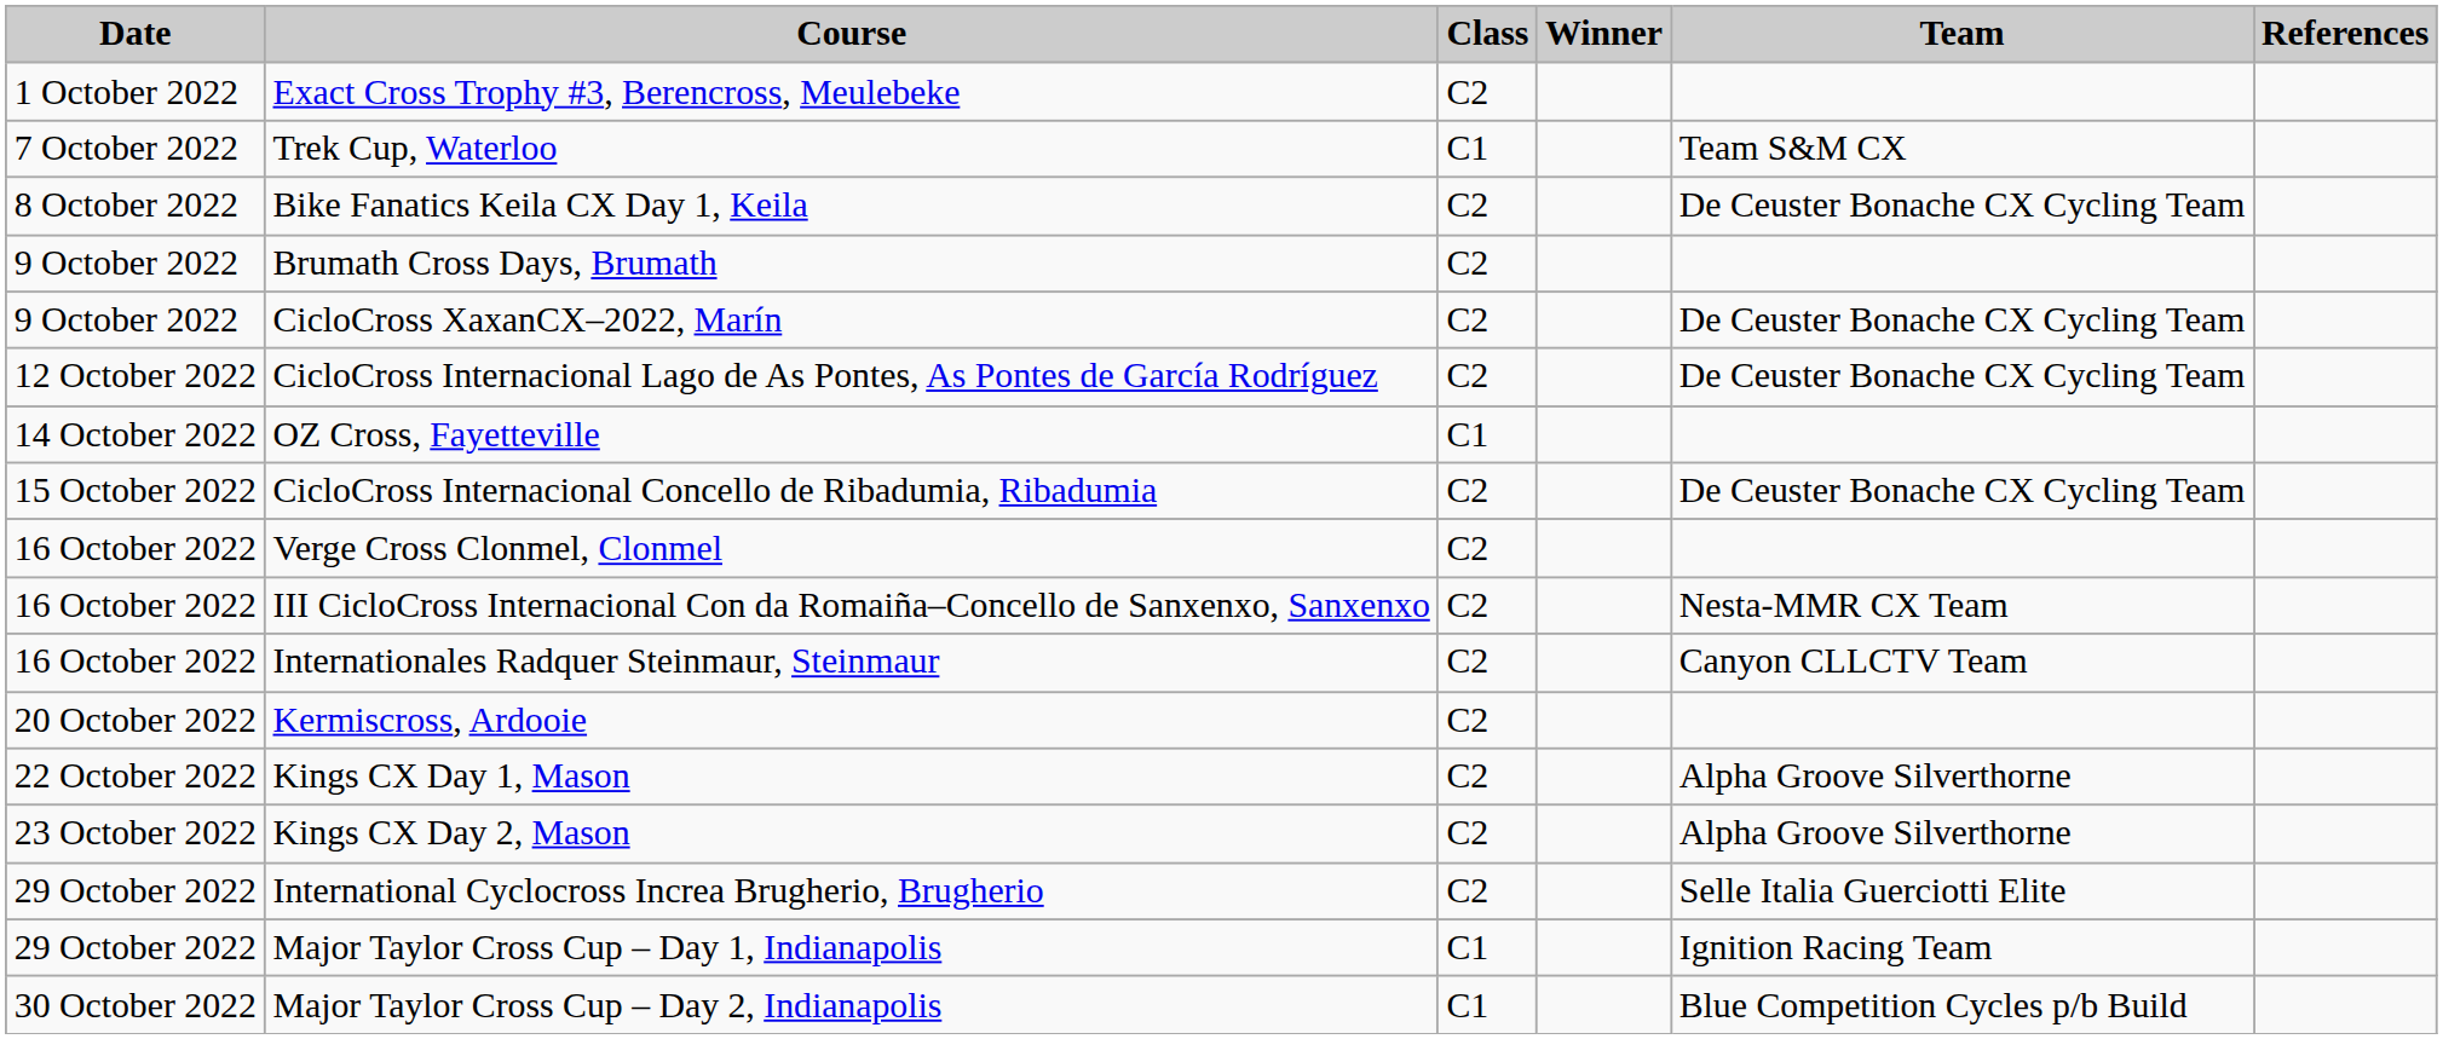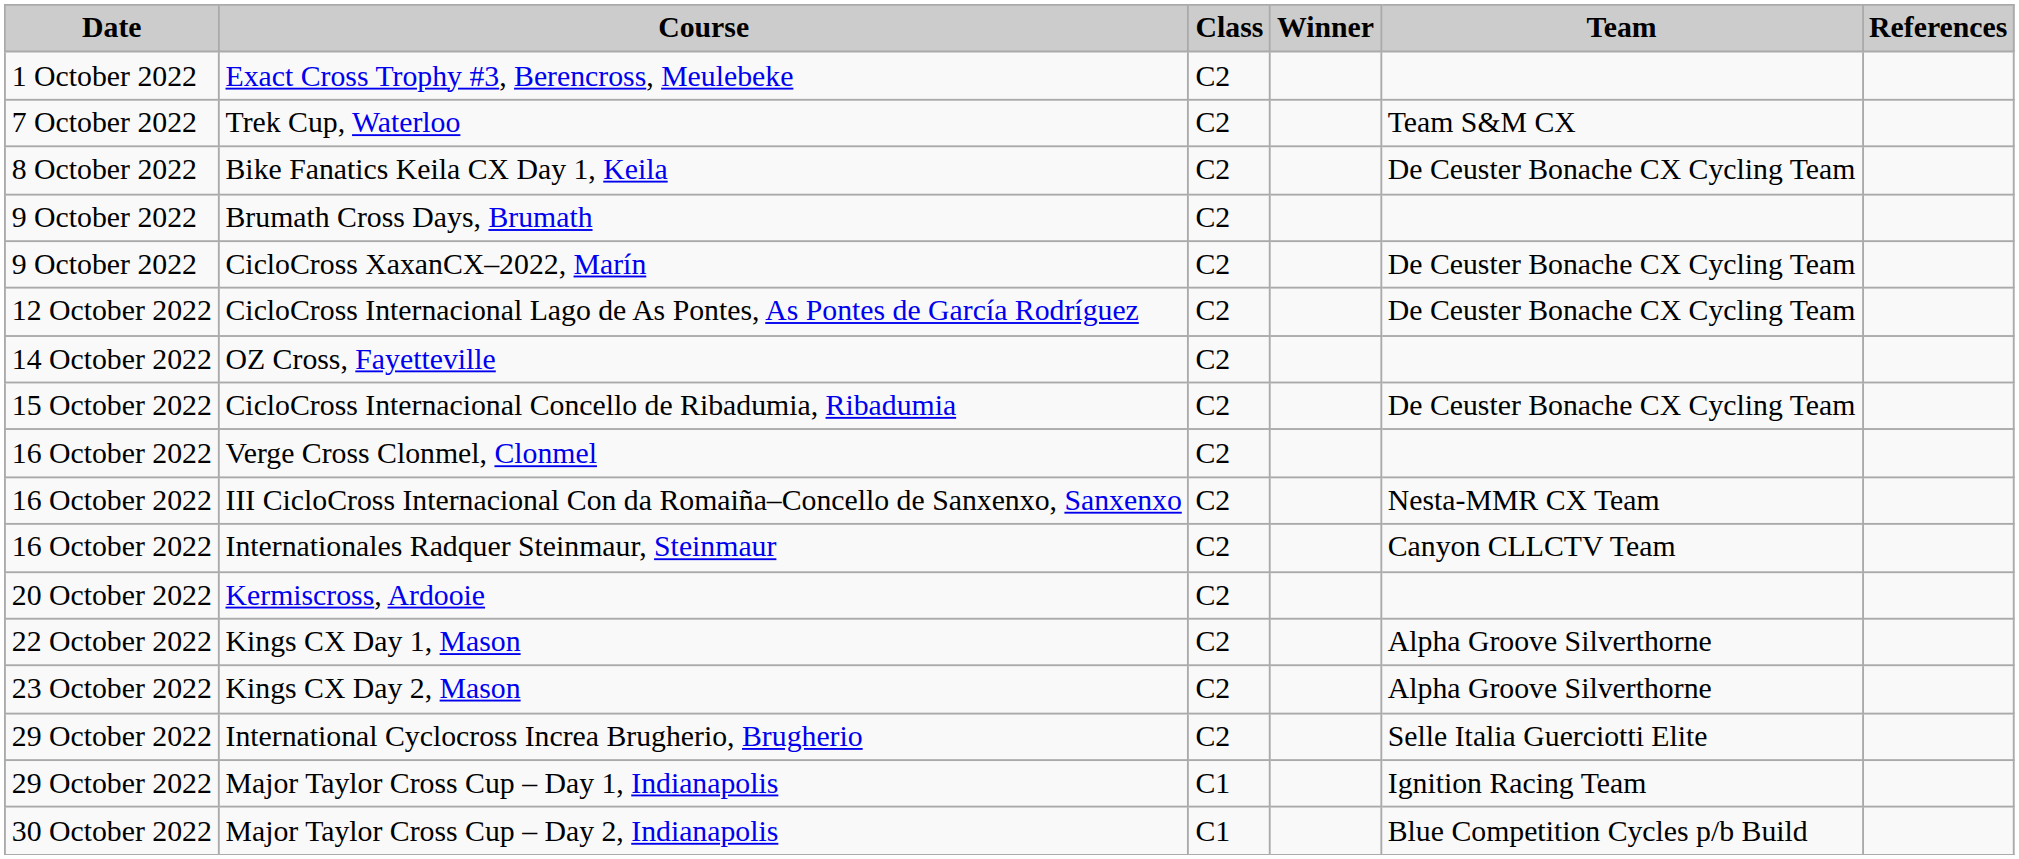 <table class="wikitable sortable alternance ">
 <tr>
 <th scope="col" style="background-color:#CCCCCC;">Date</th>
 <th scope="col" style="background-color:#CCCCCC;">Course</th>
 <th scope="col" style="background-color:#CCCCCC;">Class</th>
 <th scope="col" style="background-color:#CCCCCC;">Winner</th>
 <th scope="col" style="background-color:#CCCCCC;">Team</th>
 <th scope="col" style="background-color:#CCCCCC;">References</th>
 </tr>
 <tr>
 <td>1 October 2022</td>
 <td> <a href='#'>Exact Cross Trophy #3</a>, <a href='#'>Berencross</a>, <a href='#'>Meulebeke</a></td>
 <td>C2</td>
 <td></td>
 <td></td>
 <td></td>
 </tr>
 <tr>
 <td>7 October 2022</td>
 <td> Trek Cup, <a href='#'>Waterloo</a></td>
-<td>C1</td>
+<td>C2</td>
 <td></td>
 <td>Team S&M CX</td>
 <td></td>
 </tr>
 <tr>
 <td>8 October 2022</td>
 <td> Bike Fanatics Keila CX Day 1, <a href='#'>Keila</a></td>
 <td>C2</td>
 <td></td>
 <td>De Ceuster Bonache CX Cycling Team</td>
 <td></td>
 </tr>
 <tr>
 <td>9 October 2022</td>
 <td> Brumath Cross Days, <a href='#'>Brumath</a></td>
 <td>C2</td>
 <td></td>
 <td></td>
 <td></td>
 </tr>
 <tr>
 <td>9 October 2022</td>
 <td> CicloCross XaxanCX–2022, <a href='#'>Marín</a></td>
 <td>C2</td>
 <td></td>
 <td>De Ceuster Bonache CX Cycling Team</td>
 <td></td>
 </tr>
 <tr>
 <td>12 October 2022</td>
 <td> CicloCross Internacional Lago de As Pontes, <a href='#'>As Pontes de García Rodríguez</a></td>
 <td>C2</td>
 <td></td>
 <td>De Ceuster Bonache CX Cycling Team</td>
 <td></td>
 </tr>
 <tr>
 <td>14 October 2022</td>
 <td> OZ Cross, <a href='#'>Fayetteville</a></td>
-<td>C1</td>
+<td>C2</td>
 <td></td>
 <td></td>
 <td></td>
 </tr>
 <tr>
 <td>15 October 2022</td>
 <td> CicloCross Internacional Concello de Ribadumia, <a href='#'>Ribadumia</a></td>
 <td>C2</td>
 <td></td>
 <td>De Ceuster Bonache CX Cycling Team</td>
 <td></td>
 </tr>
 <tr>
 <td>16 October 2022</td>
 <td> Verge Cross Clonmel, <a href='#'>Clonmel</a></td>
 <td>C2</td>
 <td></td>
 <td></td>
 <td></td>
 </tr>
 <tr>
 <td>16 October 2022</td>
 <td> III CicloCross Internacional Con da Romaiña–Concello de Sanxenxo, <a href='#'>Sanxenxo</a></td>
 <td>C2</td>
 <td></td>
 <td>Nesta-MMR CX Team</td>
 <td></td>
 </tr>
 <tr>
 <td>16 October 2022</td>
 <td> Internationales Radquer Steinmaur, <a href='#'>Steinmaur</a></td>
 <td>C2</td>
 <td></td>
 <td>Canyon CLLCTV Team</td>
 <td></td>
 </tr>
 <tr>
 <td>20 October 2022</td>
 <td> <a href='#'>Kermiscross</a>, <a href='#'>Ardooie</a></td>
 <td>C2</td>
 <td></td>
 <td></td>
 <td></td>
 </tr>
 <tr>
 <td>22 October 2022</td>
 <td> Kings CX Day 1, <a href='#'>Mason</a></td>
 <td>C2</td>
 <td></td>
 <td>Alpha Groove Silverthorne</td>
 <td></td>
 </tr>
 <tr>
 <td>23 October 2022</td>
 <td> Kings CX Day 2, <a href='#'>Mason</a></td>
 <td>C2</td>
 <td></td>
 <td>Alpha Groove Silverthorne</td>
 <td></td>
 </tr>
 <tr>
 <td>29 October 2022</td>
 <td> International Cyclocross Increa Brugherio, <a href='#'>Brugherio</a></td>
 <td>C2</td>
 <td></td>
 <td>Selle Italia Guerciotti Elite</td>
 <td></td>
 </tr>
 <tr>
 <td>29 October 2022</td>
 <td> Major Taylor Cross Cup – Day 1, <a href='#'>Indianapolis</a></td>
 <td>C1</td>
 <td></td>
 <td>Ignition Racing Team</td>
 <td></td>
 </tr>
 <tr>
 <td>30 October 2022</td>
 <td> Major Taylor Cross Cup – Day 2, <a href='#'>Indianapolis</a></td>
 <td>C1</td>
 <td></td>
 <td>Blue Competition Cycles p/b Build</td>
 <td></td>
 </tr>
 </table>
